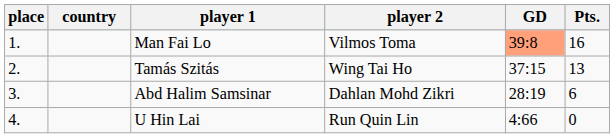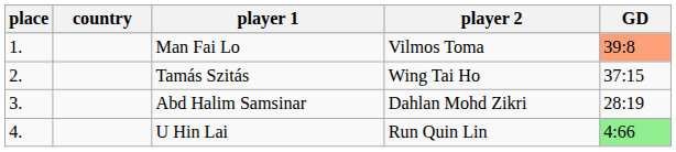 <table class="wikitable"  width="600px" |>
 <tr bgcolor="#99CCCC">
 <th width="5%">place</th>
 <th>country</th>
 <th>player 1</th>
 <th>player 2</th>
 <th>GD</th>
-<th>Pts.</th>
 </tr>
 <tr>
 <td>1.</td>
 <td></td>
 <td>Man Fai Lo</td>
 <td>Vilmos Toma</td>
 <td style="background: lightsalmon;">39:8</td>
-<td>16</td>
 </tr>
 <tr>
 <td>2.</td>
 <td></td>
 <td>Tamás Szitás</td>
 <td>Wing Tai Ho</td>
 <td>37:15</td>
-<td>13</td>
 </tr>
 <tr>
 <td>3.</td>
 <td></td>
 <td>Abd Halim Samsinar</td>
 <td>Dahlan Mohd Zikri</td>
 <td>28:19</td>
-<td>6</td>
 </tr>
 <tr>
 <td>4.</td>
 <td></td>
 <td>U Hin Lai</td>
 <td>Run Quin Lin</td>
-<td>4:66</td>
-<td>0</td>
+<td style="background: lightgreen;">4:66</td>
 </tr>
 </table>
